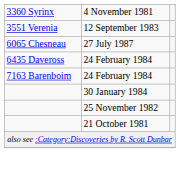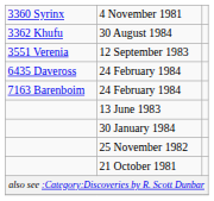 <table class="wikitable floatright" style="font-size: 0.9em;">
 <tr>
 <td><a href='#'>3360 Syrinx</a></td>
 <td>4 November 1981</td>
 <td></td>
 </tr>
 <tr>
-<td><a href='#'>3551 Verenia</a></td>
-<td>12 September 1983</td>
+<td><a href='#'>3362 Khufu</a></td>
+<td>30 August 1984</td>
 <td></td>
 </tr>
 <tr>
-<td><a href='#'>6065 Chesneau</a></td>
-<td>27 July 1987</td>
+<td><a href='#'>3551 Verenia</a></td>
+<td>12 September 1983</td>
 <td></td>
 </tr>
 <tr>
 <td><a href='#'>6435 Daveross</a></td>
 <td>24 February 1984</td>
 <td></td>
 </tr>
 <tr>
 <td><a href='#'>7163 Barenboim</a></td>
 <td>24 February 1984</td>
+<td></td>
+</tr>
+<tr>
+<td></td>
+<td>13 June 1983</td>
 <td></td>
 </tr>
 <tr>
 <td></td>
 <td>30 January 1984</td>
 <td></td>
 </tr>
 <tr>
 <td></td>
 <td>25 November 1982</td>
 <td></td>
 </tr>
 <tr>
 <td></td>
 <td>21 October 1981</td>
 <td></td>
 </tr>
 <tr>
 <th colspan=3 style="font-weight: normal; font-size: smaller; text-align: left; padding: 4px;"><em>also see <a href='#'>:Category:Discoveries by R. Scott Dunbar</a></em></th>
 </tr>
 <tr>
 </tr>
 </table>
